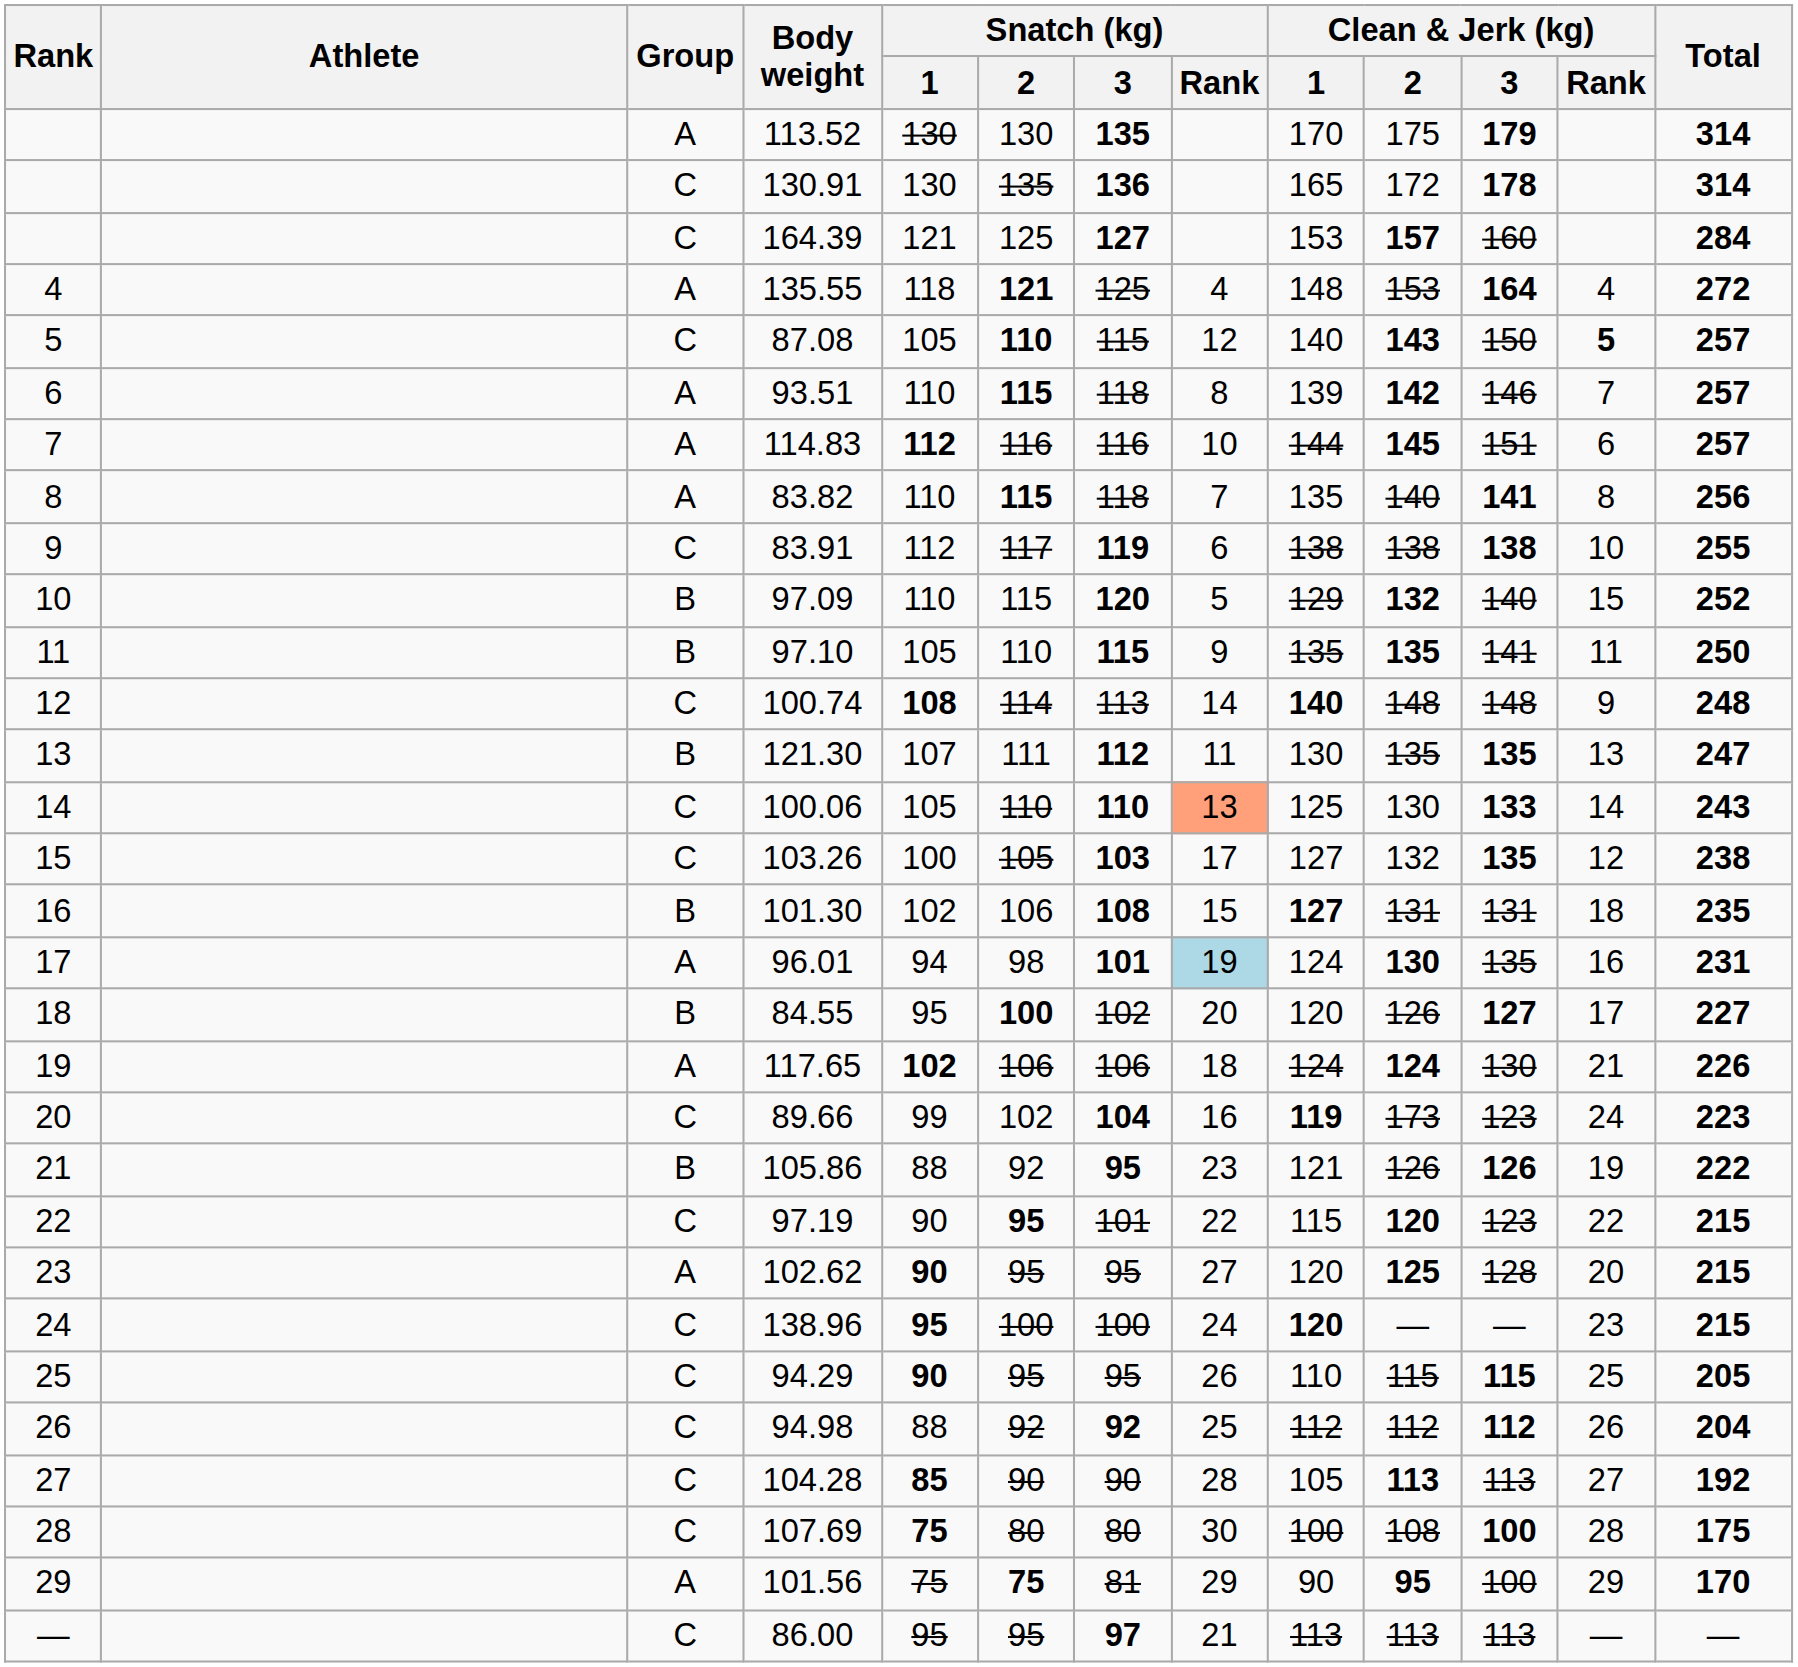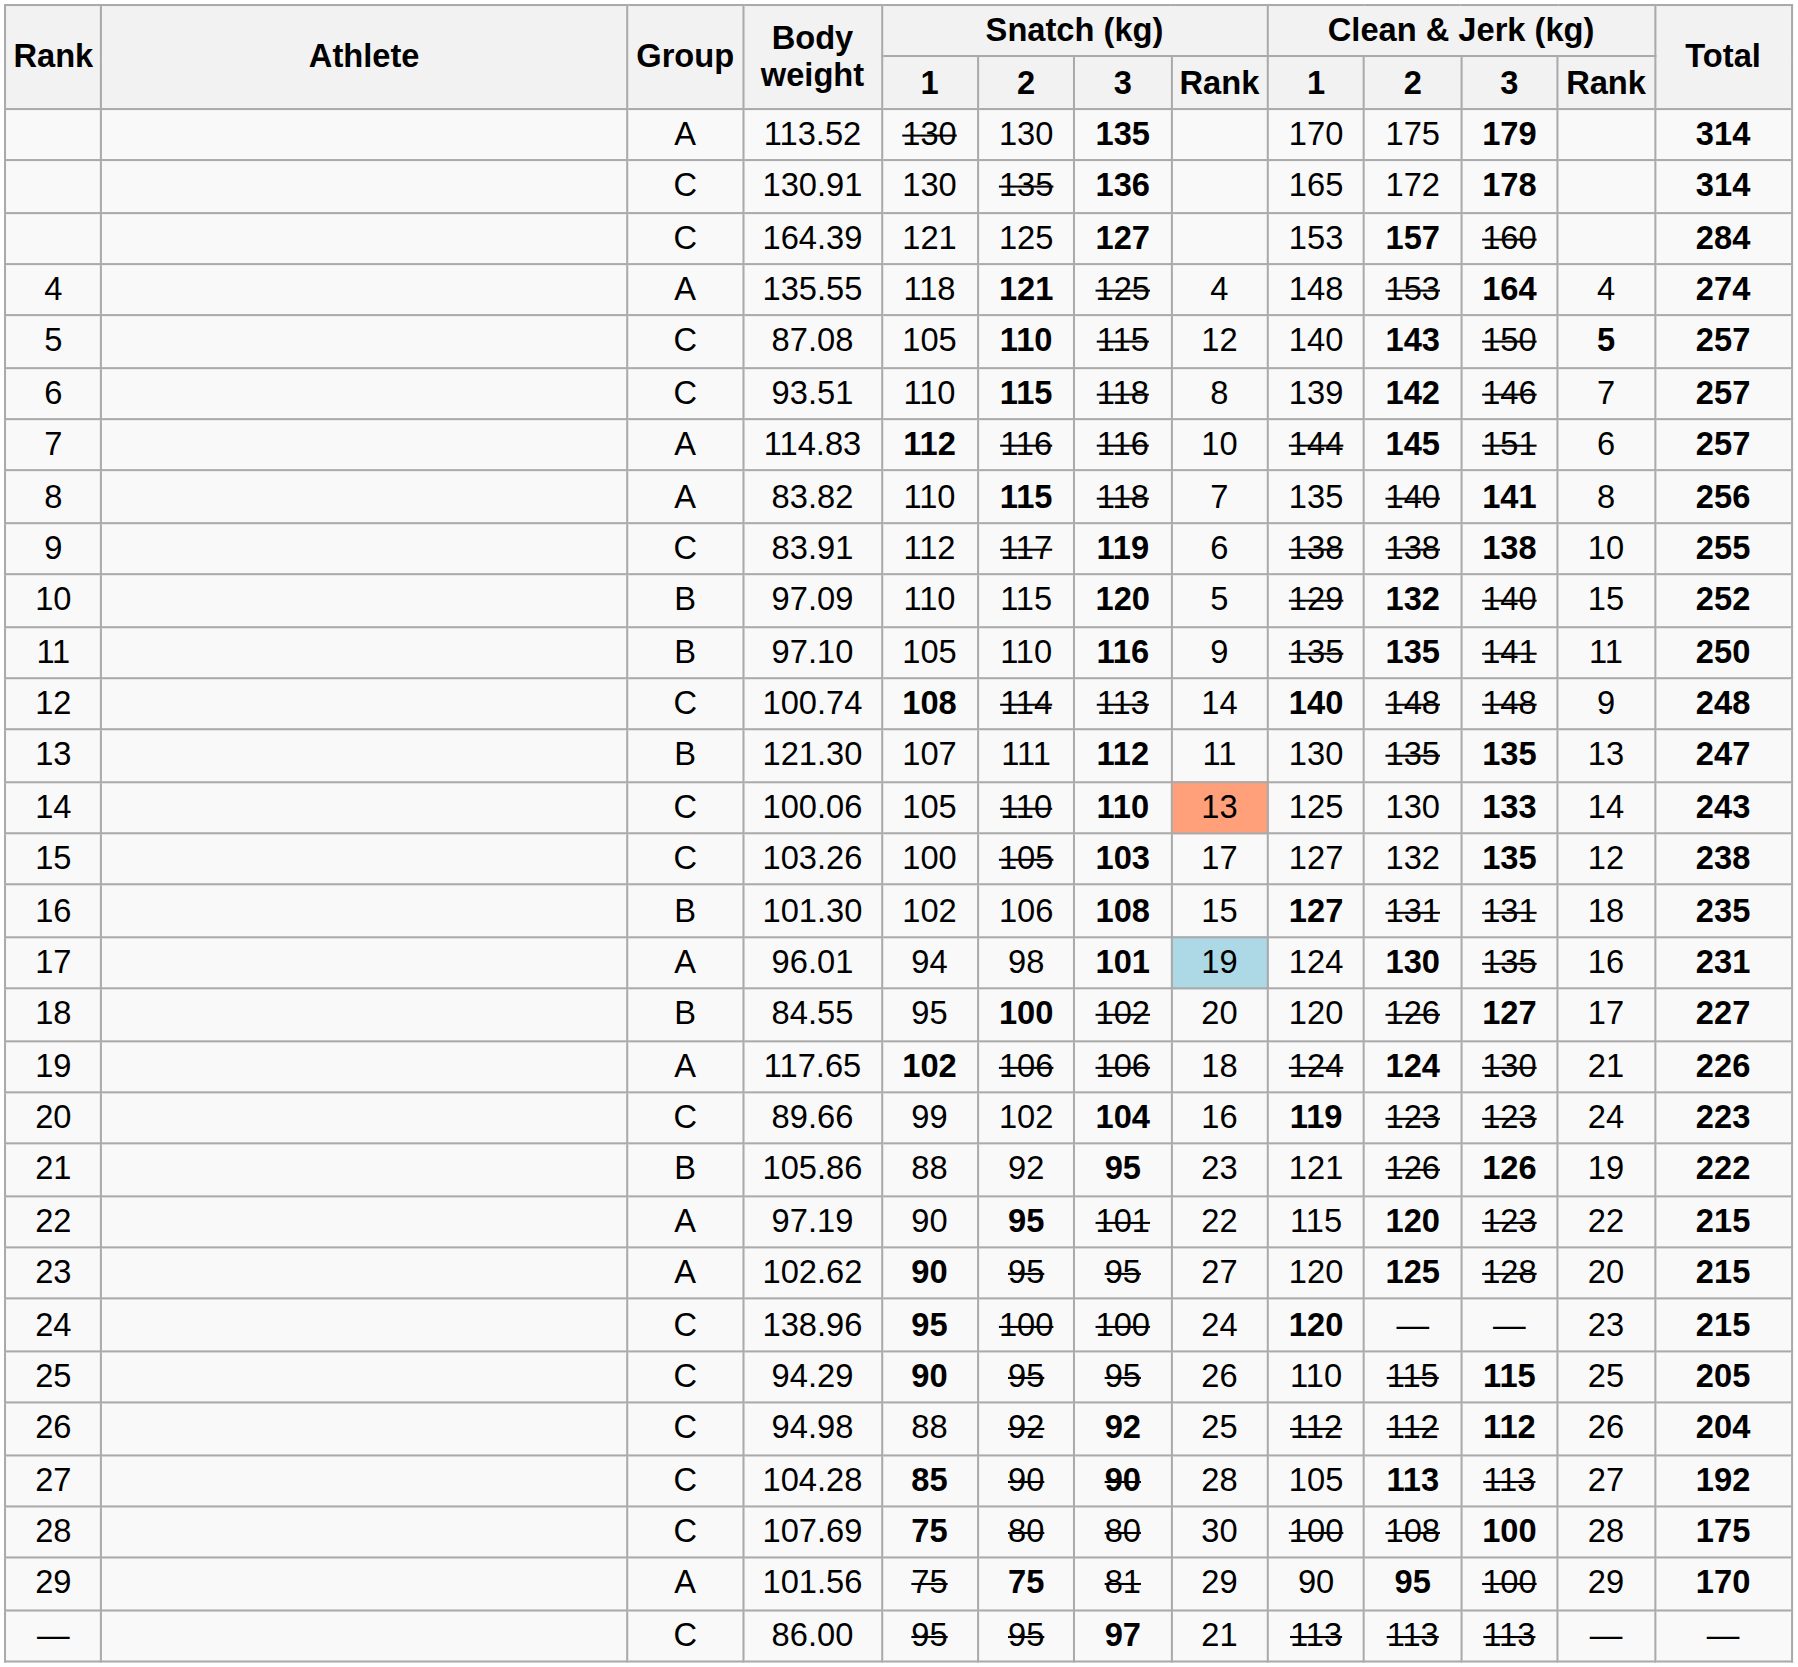 <table class = "wikitable" style="text-align:center;">
 <tr>
 <th rowspan=2 width=40>Rank</th>
 <th rowspan=2 width=250>Athlete</th>
 <th rowspan=2 width=50>Group</th>
 <th rowspan=2 width=60>Body weight</th>
 <th colspan=4>Snatch (kg)</th>
 <th colspan=4>Clean & Jerk (kg)</th>
 <th rowspan=2 width=60>Total</th>
 </tr>
 <tr>
 <th width=40>1</th>
 <th width=40>2</th>
 <th width=40>3</th>
 <th width=40>Rank</th>
 <th width=40>1</th>
 <th width=40>2</th>
 <th width=40>3</th>
 <th width=40>Rank</th>
 </tr>
 <tr>
 <td></td>
 <td align=left></td>
 <td>A</td>
 <td>113.52</td>
 <td><s>130 </s></td>
 <td>130</td>
 <td><strong>135</strong></td>
 <td></td>
 <td>170</td>
 <td>175</td>
 <td><strong>179</strong></td>
 <td></td>
 <td><strong>314</strong></td>
 </tr>
 <tr>
 <td></td>
 <td align=left></td>
 <td>C</td>
 <td>130.91</td>
 <td>130</td>
 <td><s>135 </s></td>
 <td><strong>136</strong></td>
 <td></td>
 <td>165</td>
 <td>172</td>
 <td><strong>178</strong></td>
 <td></td>
 <td><strong>314</strong></td>
 </tr>
 <tr>
 <td></td>
 <td align=left></td>
 <td>C</td>
 <td>164.39</td>
 <td>121</td>
 <td>125</td>
 <td><strong>127</strong></td>
 <td></td>
 <td>153</td>
 <td><strong>157</strong></td>
 <td><s>160 </s></td>
 <td></td>
 <td><strong>284</strong></td>
 </tr>
 <tr>
 <td>4</td>
 <td align=left></td>
 <td>A</td>
 <td>135.55</td>
 <td>118</td>
 <td><strong>121</strong></td>
 <td><s>125 </s></td>
 <td>4</td>
 <td>148</td>
 <td><s>153 </s></td>
 <td><strong>164</strong></td>
 <td>4</td>
-<td><strong>272</strong></td>
+<td><strong>274</strong></td>
 </tr>
 <tr>
 <td>5</td>
 <td align=left></td>
 <td>C</td>
 <td>87.08</td>
 <td>105</td>
 <td><strong>110</strong></td>
 <td><s>115 </s></td>
 <td>12</td>
 <td>140</td>
 <td><strong>143</strong></td>
 <td><s>150 </s></td>
 <td><strong>5</strong></td>
 <td><strong>257</strong></td>
 </tr>
 <tr>
 <td>6</td>
 <td align=left></td>
-<td>A</td>
+<td>C</td>
 <td>93.51</td>
 <td>110</td>
 <td><strong>115</strong></td>
 <td><s>118 </s></td>
 <td>8</td>
 <td>139</td>
 <td><strong>142</strong></td>
 <td><s>146 </s></td>
 <td>7</td>
 <td><strong>257</strong></td>
 </tr>
 <tr>
 <td>7</td>
 <td align=left></td>
 <td>A</td>
 <td>114.83</td>
 <td><strong>112</strong></td>
 <td><s>116 </s></td>
 <td><s>116 </s></td>
 <td>10</td>
 <td><s>144 </s></td>
 <td><strong>145</strong></td>
 <td><s>151 </s></td>
 <td>6</td>
 <td><strong>257</strong></td>
 </tr>
 <tr>
 <td>8</td>
 <td align=left></td>
 <td>A</td>
 <td>83.82</td>
 <td>110</td>
 <td><strong>115</strong></td>
 <td><s>118 </s></td>
 <td>7</td>
 <td>135</td>
 <td><s>140 </s></td>
 <td><strong>141</strong></td>
 <td>8</td>
 <td><strong>256</strong></td>
 </tr>
 <tr>
 <td>9</td>
 <td align=left></td>
 <td>C</td>
 <td>83.91</td>
 <td>112</td>
 <td><s>117 </s></td>
 <td><strong>119</strong></td>
 <td>6</td>
 <td><s>138 </s></td>
 <td><s>138 </s></td>
 <td><strong>138</strong></td>
 <td>10</td>
 <td><strong>255</strong></td>
 </tr>
 <tr>
 <td>10</td>
 <td align=left></td>
 <td>B</td>
 <td>97.09</td>
 <td>110</td>
 <td>115</td>
 <td><strong>120</strong></td>
 <td>5</td>
 <td><s>129 </s></td>
 <td><strong>132</strong></td>
 <td><s>140 </s></td>
 <td>15</td>
 <td><strong>252</strong></td>
 </tr>
 <tr>
 <td>11</td>
 <td align=left></td>
 <td>B</td>
 <td>97.10</td>
 <td>105</td>
 <td>110</td>
-<td><strong>115</strong></td>
+<td><strong>116</strong></td>
 <td>9</td>
 <td><s>135 </s></td>
 <td><strong>135</strong></td>
 <td><s>141 </s></td>
 <td>11</td>
 <td><strong>250</strong></td>
 </tr>
 <tr>
 <td>12</td>
 <td align=left></td>
 <td>C</td>
 <td>100.74</td>
 <td><strong>108</strong></td>
 <td><s>114 </s></td>
 <td><s>113 </s></td>
 <td>14</td>
 <td><strong>140</strong></td>
 <td><s>148 </s></td>
 <td><s>148 </s></td>
 <td>9</td>
 <td><strong>248</strong></td>
 </tr>
 <tr>
 <td>13</td>
 <td align=left></td>
 <td>B</td>
 <td>121.30</td>
 <td>107</td>
 <td>111</td>
 <td><strong>112</strong></td>
 <td>11</td>
 <td>130</td>
 <td><s>135 </s></td>
 <td><strong>135</strong></td>
 <td>13</td>
 <td><strong>247</strong></td>
 </tr>
 <tr>
 <td>14</td>
 <td align=left></td>
 <td>C</td>
 <td>100.06</td>
 <td>105</td>
 <td><s>110 </s></td>
 <td><strong>110</strong></td>
 <td style="background: lightsalmon;">13</td>
 <td>125</td>
 <td>130</td>
 <td><strong>133</strong></td>
 <td>14</td>
 <td><strong>243</strong></td>
 </tr>
 <tr>
 <td>15</td>
 <td align=left></td>
 <td>C</td>
 <td>103.26</td>
 <td>100</td>
 <td><s>105 </s></td>
 <td><strong>103</strong></td>
 <td>17</td>
 <td>127</td>
 <td>132</td>
 <td><strong>135</strong></td>
 <td>12</td>
 <td><strong>238</strong></td>
 </tr>
 <tr>
 <td>16</td>
 <td align=left></td>
 <td>B</td>
 <td>101.30</td>
 <td>102</td>
 <td>106</td>
 <td><strong>108</strong></td>
 <td>15</td>
 <td><strong>127</strong></td>
 <td><s>131 </s></td>
 <td><s>131 </s></td>
 <td>18</td>
 <td><strong>235</strong></td>
 </tr>
 <tr>
 <td>17</td>
 <td align=left></td>
 <td>A</td>
 <td>96.01</td>
 <td>94</td>
 <td>98</td>
 <td><strong>101</strong></td>
 <td style="background: lightblue;">19</td>
 <td>124</td>
 <td><strong>130</strong></td>
 <td><s>135 </s></td>
 <td>16</td>
 <td><strong>231</strong></td>
 </tr>
 <tr>
 <td>18</td>
 <td align=left></td>
 <td>B</td>
 <td>84.55</td>
 <td>95</td>
 <td><strong>100</strong></td>
 <td><s>102 </s></td>
 <td>20</td>
 <td>120</td>
 <td><s>126 </s></td>
 <td><strong>127</strong></td>
 <td>17</td>
 <td><strong>227</strong></td>
 </tr>
 <tr>
 <td>19</td>
 <td align=left></td>
 <td>A</td>
 <td>117.65</td>
 <td><strong>102</strong></td>
 <td><s>106 </s></td>
 <td><s>106 </s></td>
 <td>18</td>
 <td><s>124 </s></td>
 <td><strong>124</strong></td>
 <td><s>130 </s></td>
 <td>21</td>
 <td><strong>226</strong></td>
 </tr>
 <tr>
 <td>20</td>
 <td align=left></td>
 <td>C</td>
 <td>89.66</td>
 <td>99</td>
 <td>102</td>
 <td><strong>104</strong></td>
 <td>16</td>
 <td><strong>119</strong></td>
-<td><s>173 </s></td>
+<td><s>123 </s></td>
 <td><s>123 </s></td>
 <td>24</td>
 <td><strong>223</strong></td>
 </tr>
 <tr>
 <td>21</td>
 <td align=left></td>
 <td>B</td>
 <td>105.86</td>
 <td>88</td>
 <td>92</td>
 <td><strong>95</strong></td>
 <td>23</td>
 <td>121</td>
 <td><s>126 </s></td>
 <td><strong>126</strong></td>
 <td>19</td>
 <td><strong>222</strong></td>
 </tr>
 <tr>
 <td>22</td>
 <td align=left></td>
-<td>C</td>
+<td>A</td>
 <td>97.19</td>
 <td>90</td>
 <td><strong>95</strong></td>
 <td><s>101 </s></td>
 <td>22</td>
 <td>115</td>
 <td><strong>120</strong></td>
 <td><s>123 </s></td>
 <td>22</td>
 <td><strong>215</strong></td>
 </tr>
 <tr>
 <td>23</td>
 <td align=left></td>
 <td>A</td>
 <td>102.62</td>
 <td><strong>90</strong></td>
 <td><s>95 </s></td>
 <td><s>95 </s></td>
 <td>27</td>
 <td>120</td>
 <td><strong>125</strong></td>
 <td><s>128 </s></td>
 <td>20</td>
 <td><strong>215</strong></td>
 </tr>
 <tr>
 <td>24</td>
 <td align=left></td>
 <td>C</td>
 <td>138.96</td>
 <td><strong>95</strong></td>
 <td><s>100 </s></td>
 <td><s>100 </s></td>
 <td>24</td>
 <td><strong>120</strong></td>
 <td>—</td>
 <td>—</td>
 <td>23</td>
 <td><strong>215</strong></td>
 </tr>
 <tr>
 <td>25</td>
 <td align=left></td>
 <td>C</td>
 <td>94.29</td>
 <td><strong>90</strong></td>
 <td><s>95 </s></td>
 <td><s>95 </s></td>
 <td>26</td>
 <td>110</td>
 <td><s>115 </s></td>
 <td><strong>115</strong></td>
 <td>25</td>
 <td><strong>205</strong></td>
 </tr>
 <tr>
 <td>26</td>
 <td align=left></td>
 <td>C</td>
 <td>94.98</td>
 <td>88</td>
 <td><s>92 </s></td>
 <td><strong>92</strong></td>
 <td>25</td>
 <td><s>112 </s></td>
 <td><s>112 </s></td>
 <td><strong>112</strong></td>
 <td>26</td>
 <td><strong>204</strong></td>
 </tr>
 <tr>
 <td>27</td>
 <td align=left></td>
 <td>C</td>
 <td>104.28</td>
 <td><strong>85</strong></td>
 <td><s>90 </s></td>
-<td><s>90 </s></td>
+<td><strong><s>90 </s></strong></td>
 <td>28</td>
 <td>105</td>
 <td><strong>113</strong></td>
 <td><s>113 </s></td>
 <td>27</td>
 <td><strong>192</strong></td>
 </tr>
 <tr>
 <td>28</td>
 <td align=left></td>
 <td>C</td>
 <td>107.69</td>
 <td><strong>75</strong></td>
 <td><s>80 </s></td>
 <td><s>80 </s></td>
 <td>30</td>
 <td><s>100 </s></td>
 <td><s>108 </s></td>
 <td><strong>100</strong></td>
 <td>28</td>
 <td><strong>175</strong></td>
 </tr>
 <tr>
 <td>29</td>
 <td align=left></td>
 <td>A</td>
 <td>101.56</td>
 <td><s>75 </s></td>
 <td><strong>75</strong></td>
 <td><s>81 </s></td>
 <td>29</td>
 <td>90</td>
 <td><strong>95</strong></td>
 <td><s>100 </s></td>
 <td>29</td>
 <td><strong>170</strong></td>
 </tr>
 <tr>
 <td>—</td>
 <td align=left></td>
 <td>C</td>
 <td>86.00</td>
 <td><s>95 </s></td>
 <td><s>95 </s></td>
 <td><strong>97</strong></td>
 <td>21</td>
 <td><s>113 </s></td>
 <td><s>113 </s></td>
 <td><s>113 </s></td>
 <td>—</td>
 <td>—</td>
 </tr>
 </table>
